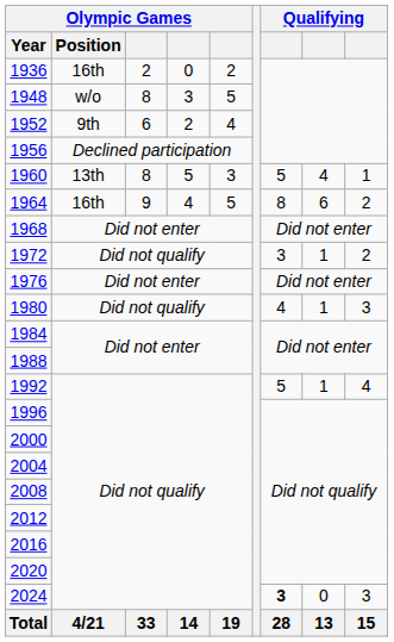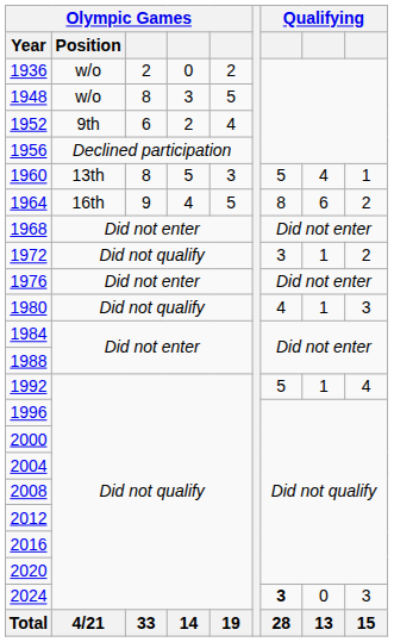 <table class="wikitable" style="text-align: center;font-size:90%;">
 <tr>
 <th colspan=5><a href='#'>Olympic Games</a></th>
 <th rowspan=24></th>
 <th colspan=3><a href='#'>Qualifying</a></th>
 </tr>
 <tr>
 <th>Year</th>
 <th>Position</th>
 <th width=30></th>
 <th width=30></th>
 <th width=30></th>
 <th width=30></th>
 <th width=30></th>
 <th width=30></th>
 </tr>
 <tr>
 <td> <a href='#'>1936</a></td>
-<td>16th</td>
+<td>w/o</td>
 <td>2</td>
 <td>0</td>
 <td>2</td>
 </tr>
 <tr>
 <td> <a href='#'>1948</a></td>
 <td>w/o</td>
 <td>8</td>
 <td>3</td>
 <td>5</td>
 </tr>
 <tr>
 <td> <a href='#'>1952</a></td>
 <td>9th</td>
 <td>6</td>
 <td>2</td>
 <td>4</td>
 </tr>
 <tr>
 <td> <a href='#'>1956</a></td>
 <td colspan=4><em>Declined participation</em></td>
 </tr>
 <tr>
 <td> <a href='#'>1960</a></td>
 <td>13th</td>
 <td>8</td>
 <td>5</td>
 <td>3</td>
 <td>5</td>
 <td>4</td>
 <td>1</td>
 </tr>
 <tr>
 <td> <a href='#'>1964</a></td>
 <td>16th</td>
 <td>9</td>
 <td>4</td>
 <td>5</td>
 <td>8</td>
 <td>6</td>
 <td>2</td>
 </tr>
 <tr>
 <td> <a href='#'>1968</a></td>
 <td colspan=4><em>Did not enter</em></td>
 <td colspan=3><em>Did not enter</em></td>
 </tr>
 <tr>
 <td> <a href='#'>1972</a></td>
 <td colspan=4><em>Did not qualify</em></td>
 <td>3</td>
 <td>1</td>
 <td>2</td>
 </tr>
 <tr>
 <td> <a href='#'>1976</a></td>
 <td colspan=4><em>Did not enter</em></td>
 <td colspan=3><em>Did not enter</em></td>
 </tr>
 <tr>
 <td> <a href='#'>1980</a></td>
 <td colspan=4><em>Did not qualify</em></td>
 <td>4</td>
 <td>1</td>
 <td>3</td>
 </tr>
 <tr>
 <td> <a href='#'>1984</a></td>
 <td colspan=4 rowspan=2><em>Did not enter</em></td>
 <td colspan=3 rowspan=2><em>Did not enter</em></td>
 </tr>
 <tr>
 <td> <a href='#'>1988</a></td>
 </tr>
 <tr>
 <td> <a href='#'>1992</a></td>
 <td colspan=4 rowspan=9><em>Did not qualify</em></td>
 <td>5</td>
 <td>1</td>
 <td>4</td>
 </tr>
 <tr>
 <td> <a href='#'>1996</a></td>
 <td colspan=3 rowspan=7><em>Did not qualify</em></td>
 </tr>
 <tr>
 <td> <a href='#'>2000</a></td>
 </tr>
 <tr>
 <td> <a href='#'>2004</a></td>
 </tr>
 <tr>
 <td> <a href='#'>2008</a></td>
 </tr>
 <tr>
 <td> <a href='#'>2012</a></td>
 </tr>
 <tr>
 <td> <a href='#'>2016</a></td>
 </tr>
 <tr>
 <td> <a href='#'>2020</a></td>
 </tr>
 <tr>
 <td> <a href='#'>2024</a></td>
 <td><strong>3</strong></td>
 <td>0</td>
 <td>3</td>
 </tr>
 <tr>
 <th>Total</th>
 <th>4/21</th>
 <th>33</th>
 <th>14</th>
 <th>19</th>
 <th>28</th>
 <th>13</th>
 <th>15</th>
 </tr>
 </table>
